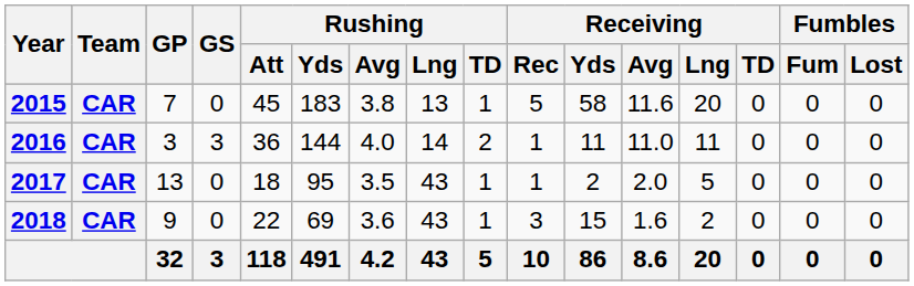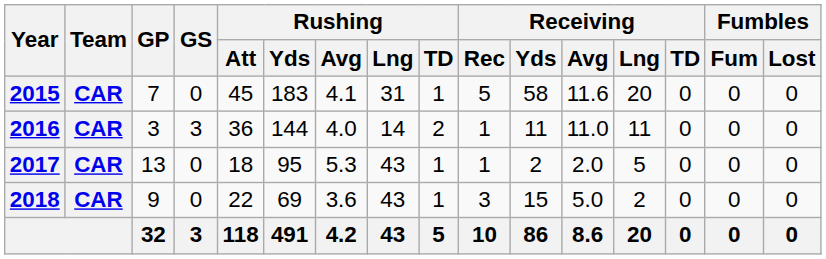 <table class="wikitable" style="text-align: center;">
 <tr>
 <th rowspan="2">Year</th>
 <th rowspan="2">Team</th>
 <th rowspan="2">GP</th>
 <th rowspan="2">GS</th>
 <th colspan="5">Rushing</th>
 <th colspan="5">Receiving</th>
 <th colspan="3">Fumbles</th>
 </tr>
 <tr>
 <th>Att</th>
 <th>Yds</th>
 <th>Avg</th>
 <th>Lng</th>
 <th>TD</th>
 <th>Rec</th>
 <th>Yds</th>
 <th>Avg</th>
 <th>Lng</th>
 <th>TD</th>
 <th>Fum</th>
 <th>Lost</th>
 </tr>
 <tr>
 <th><a href='#'>2015</a></th>
 <th><a href='#'>CAR</a></th>
 <td>7</td>
 <td>0</td>
 <td>45</td>
 <td>183</td>
-<td>3.8</td>
-<td>13</td>
+<td>4.1</td>
+<td>31</td>
 <td>1</td>
 <td>5</td>
 <td>58</td>
 <td>11.6</td>
 <td>20</td>
 <td>0</td>
 <td>0</td>
 <td>0</td>
 </tr>
 <tr>
 <th><a href='#'>2016</a></th>
 <th><a href='#'>CAR</a></th>
 <td>3</td>
 <td>3</td>
 <td>36</td>
 <td>144</td>
 <td>4.0</td>
 <td>14</td>
 <td>2</td>
 <td>1</td>
 <td>11</td>
 <td>11.0</td>
 <td>11</td>
 <td>0</td>
 <td>0</td>
 <td>0</td>
 </tr>
 <tr>
 <th><a href='#'>2017</a></th>
 <th><a href='#'>CAR</a></th>
 <td>13</td>
 <td>0</td>
 <td>18</td>
 <td>95</td>
-<td>3.5</td>
+<td>5.3</td>
 <td>43</td>
 <td>1</td>
 <td>1</td>
 <td>2</td>
 <td>2.0</td>
 <td>5</td>
 <td>0</td>
 <td>0</td>
 <td>0</td>
 </tr>
 <tr>
 <th><a href='#'>2018</a></th>
 <th><a href='#'>CAR</a></th>
 <td>9</td>
 <td>0</td>
 <td>22</td>
 <td>69</td>
 <td>3.6</td>
 <td>43</td>
 <td>1</td>
 <td>3</td>
 <td>15</td>
-<td>1.6</td>
+<td>5.0</td>
 <td>2</td>
 <td>0</td>
 <td>0</td>
 <td>0</td>
 </tr>
 <tr>
 <th colspan="2"></th>
 <th>32</th>
 <th>3</th>
 <th>118</th>
 <th>491</th>
 <th>4.2</th>
 <th>43</th>
 <th>5</th>
 <th>10</th>
 <th>86</th>
 <th>8.6</th>
 <th>20</th>
 <th>0</th>
 <th>0</th>
 <th>0</th>
 </tr>
 </table>
